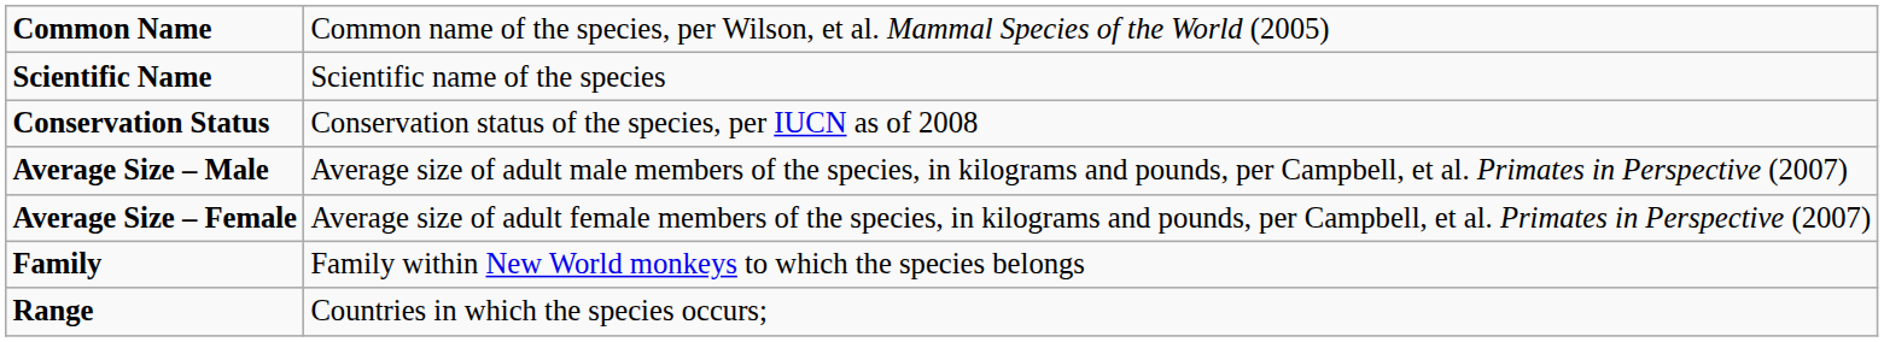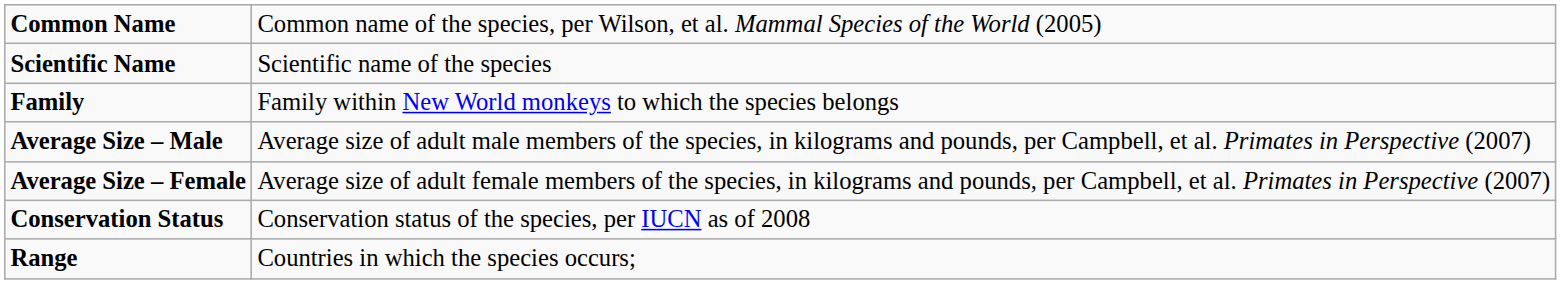 <table class="wikitable">
 <tr>
 <td><strong>Common Name</strong></td>
 <td>Common name of the species, per Wilson, et al. <em>Mammal Species of the World</em> (2005)</td>
 </tr>
 <tr>
 <td><strong>Scientific Name</strong></td>
 <td>Scientific name of the species</td>
 </tr>
 <tr>
-<td><strong>Conservation Status</strong></td>
-<td>Conservation status of the species, per <a href='#'>IUCN</a> as of 2008</td>
+<td><strong>Family</strong></td>
+<td>Family within <a href='#'>New World monkeys</a> to which the species belongs</td>
 </tr>
 <tr>
 <td><strong>Average Size – Male</strong></td>
 <td>Average size of adult male members of the species, in kilograms and pounds, per Campbell, et al. <em>Primates in Perspective</em> (2007)</td>
 </tr>
 <tr>
 <td><strong>Average Size – Female</strong></td>
 <td>Average size of adult female members of the species, in kilograms and pounds, per Campbell, et al. <em>Primates in Perspective</em> (2007)</td>
 </tr>
 <tr>
-<td><strong>Family</strong></td>
-<td>Family within <a href='#'>New World monkeys</a> to which the species belongs</td>
+<td><strong>Conservation Status</strong></td>
+<td>Conservation status of the species, per <a href='#'>IUCN</a> as of 2008</td>
 </tr>
 <tr>
 <td><strong>Range</strong></td>
 <td>Countries in which the species occurs;</td>
 </tr>
 </table>
